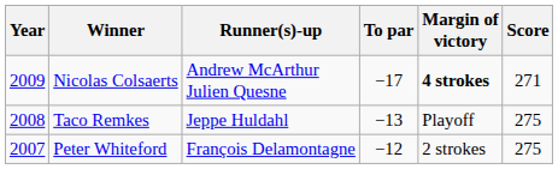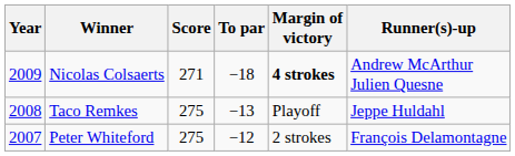 <table class=wikitable style="font-size:95%">
 <tr>
 <th>Year</th>
 <th>Winner</th>
-<th>Runner(s)-up</th>
+<th>Score</th>
 <th>To par</th>
 <th>Margin of<br>victory</th>
-<th>Score</th>
+<th>Runner(s)-up</th>
 </tr>
 <tr>
 <td><a href='#'>2009</a></td>
 <td> <a href='#'>Nicolas Colsaerts</a></td>
+<td align=center>271</td>
+<td align=center>−18</td>
+<td><strong>4 strokes</strong></td>
 <td> <a href='#'>Andrew McArthur</a><br> <a href='#'>Julien Quesne</a></td>
-<td align=center>−17</td>
-<td><strong>4 strokes</strong></td>
-<td align=center>271</td>
 </tr>
 <tr>
 <td><a href='#'>2008</a></td>
 <td> <a href='#'>Taco Remkes</a></td>
-<td> <a href='#'>Jeppe Huldahl</a></td>
+<td align=center>275</td>
 <td align=center>−13</td>
 <td>Playoff</td>
-<td align=center>275</td>
+<td> <a href='#'>Jeppe Huldahl</a></td>
 </tr>
 <tr>
 <td><a href='#'>2007</a></td>
 <td> <a href='#'>Peter Whiteford</a></td>
-<td> <a href='#'>François Delamontagne</a></td>
+<td align=center>275</td>
 <td align=center>−12</td>
 <td>2 strokes</td>
-<td align=center>275</td>
+<td> <a href='#'>François Delamontagne</a></td>
 </tr>
 </table>
